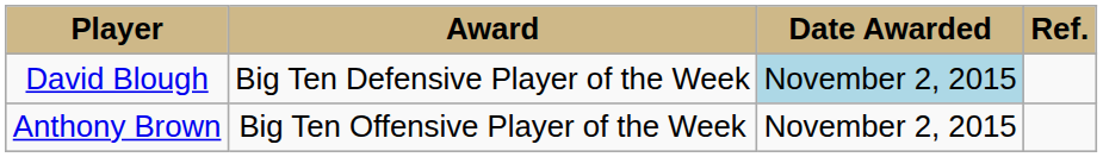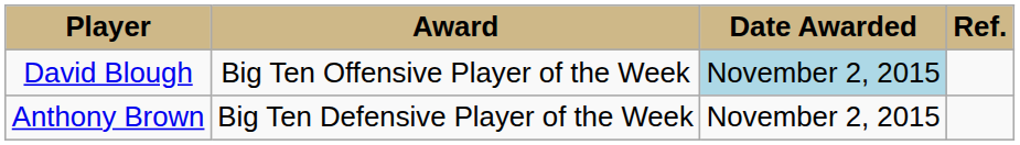 <table class="wikitable sortable sortable" style="text-align: center">
 <tr align=center>
 <th style="background: #CEB888; color: #000000">Player</th>
 <th style="background: #CEB888; color: #000000">Award</th>
 <th style="background: #CEB888; color: #000000">Date Awarded</th>
 <th style="background: #CEB888; color: #000000" class="unsortable">Ref.</th>
 </tr>
 <tr>
 <td><a href='#'>David Blough</a></td>
-<td rowspan="1">Big Ten Defensive Player of the Week</td>
+<td rowspan="1">Big Ten Offensive Player of the Week</td>
 <td rowspan="1" style="background: lightblue;">November 2, 2015</td>
 <td rowspan="1"></td>
 </tr>
 <tr>
 <td><a href='#'>Anthony Brown</a></td>
-<td rowspan="1">Big Ten Offensive Player of the Week</td>
+<td rowspan="1">Big Ten Defensive Player of the Week</td>
 <td rowspan="1">November 2, 2015</td>
 <td rowspan="1"></td>
 </tr>
 </table>
